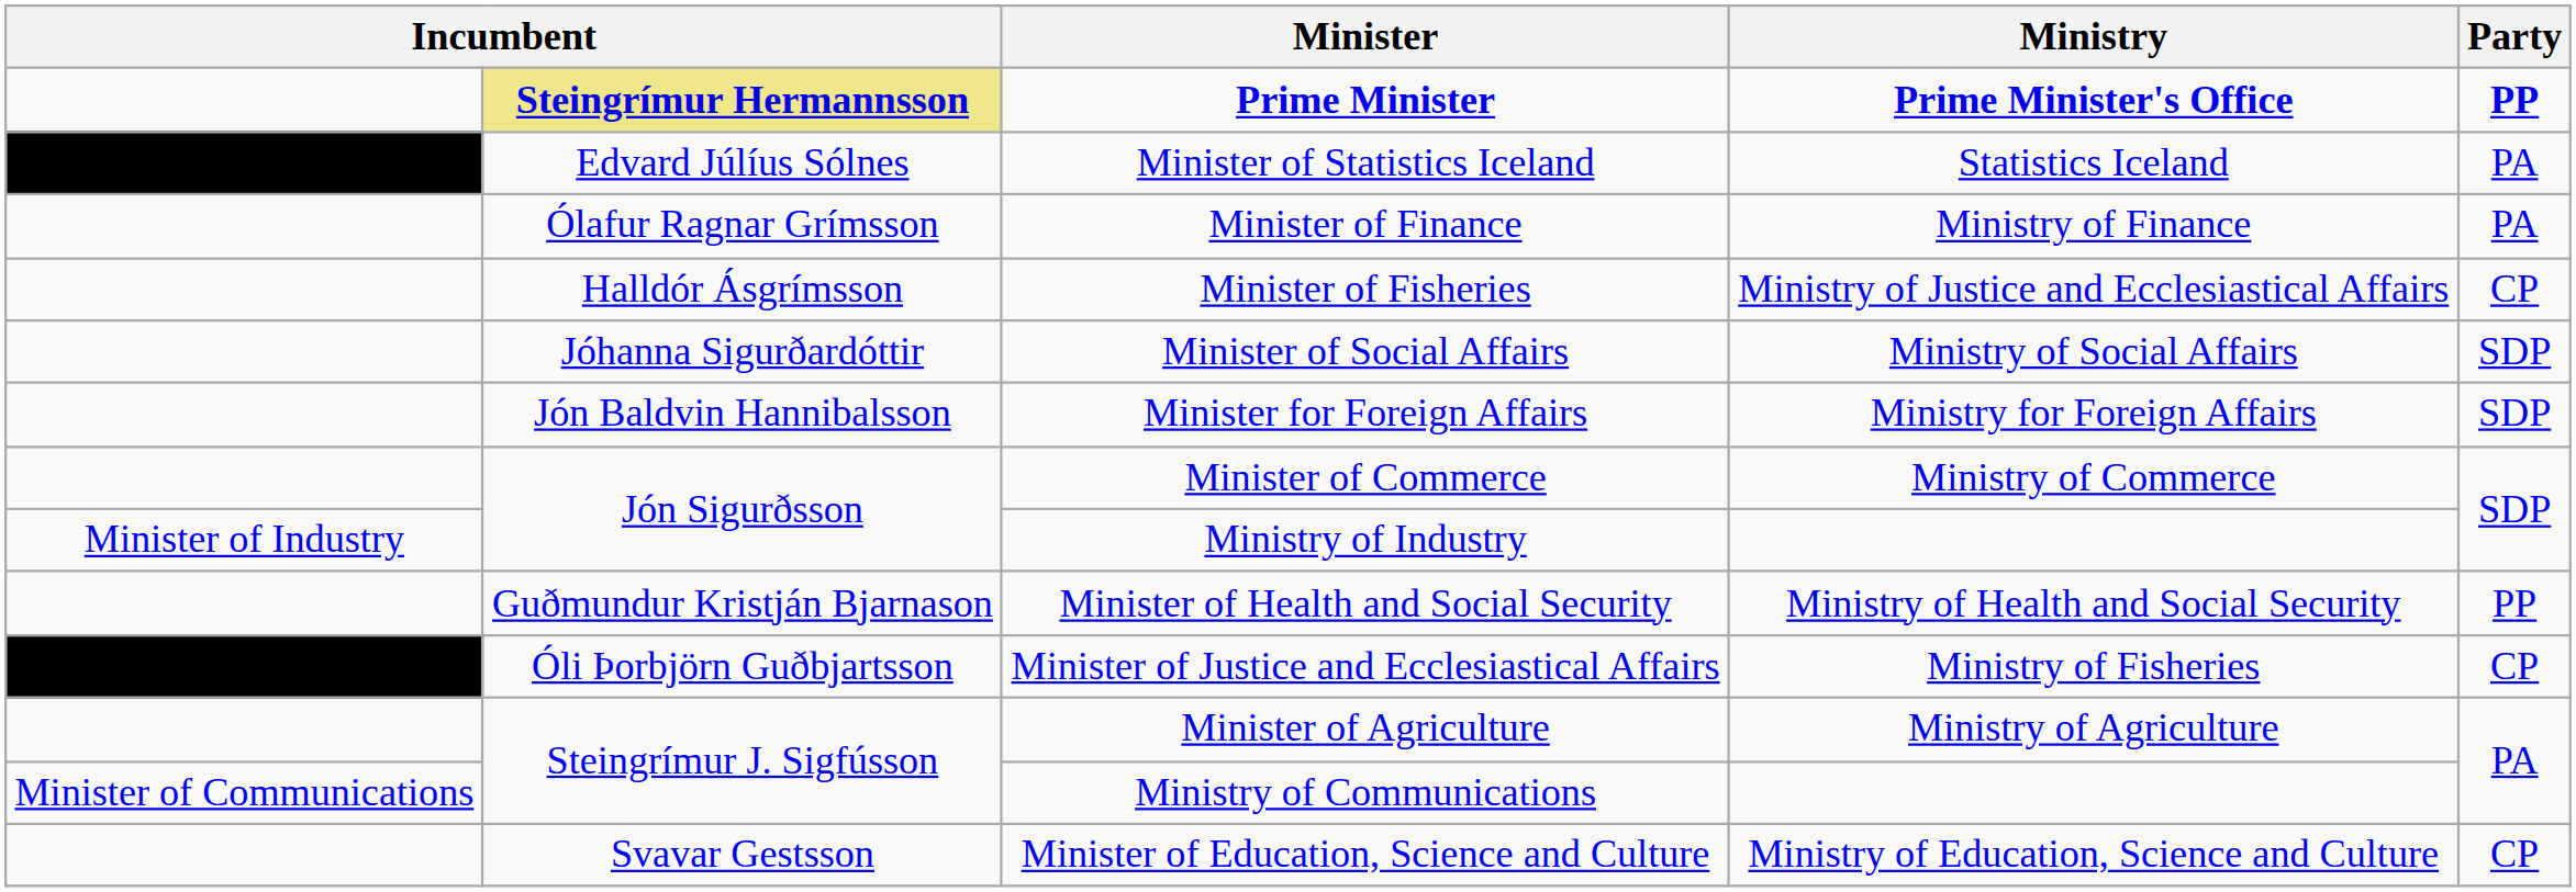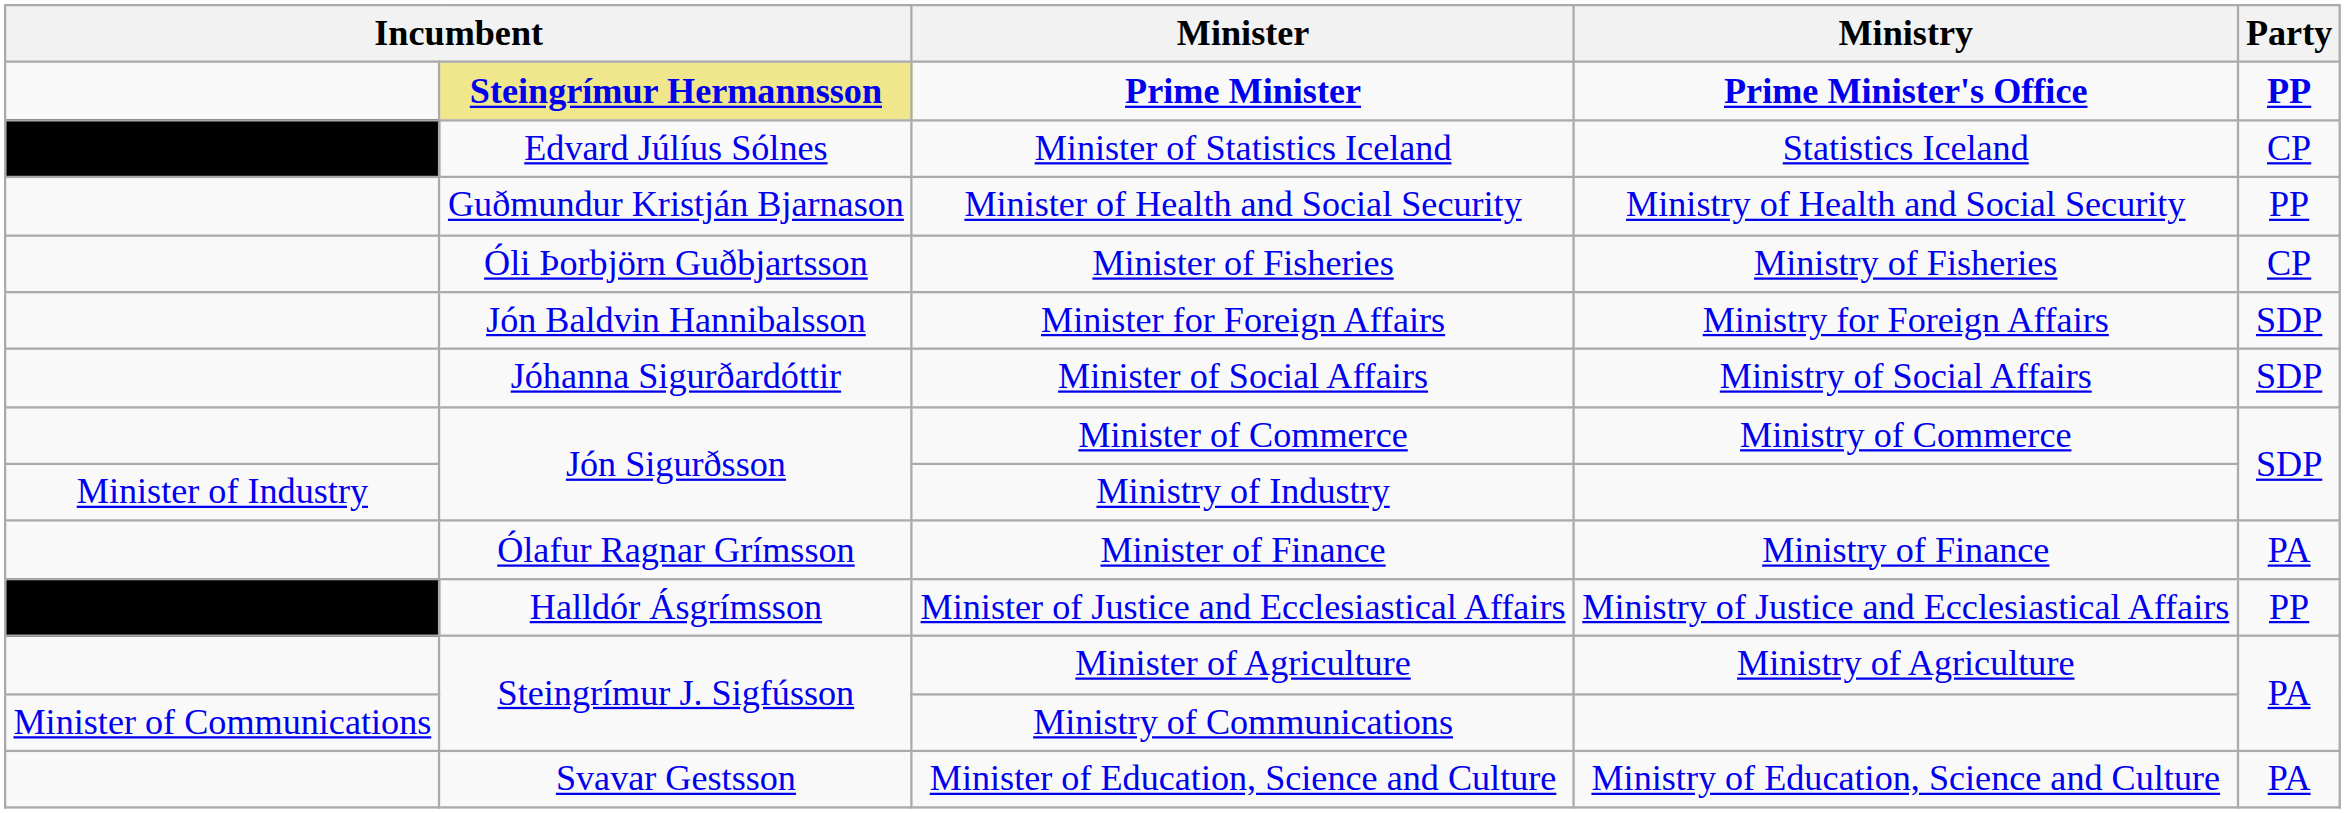 <table class="wikitable" style="text-align: center;">
 <tr>
 <th colspan=2>Incumbent</th>
 <th>Minister</th>
 <th>Ministry</th>
 <th>Party</th>
 </tr>
 <tr>
 <td></td>
 <td style="background: khaki;"><strong><a href='#'>Steingrímur Hermannsson</a></strong></td>
 <td><strong><a href='#'>Prime Minister</a><br></strong></td>
 <td><strong><a href='#'>Prime Minister's Office</a><br></strong></td>
 <td><strong><a href='#'>PP</a></strong></td>
 </tr>
 <tr>
 <td style="background:black"></td>
 <td><a href='#'>Edvard Júlíus Sólnes</a></td>
 <td><a href='#'>Minister of Statistics Iceland</a><br></td>
 <td><a href='#'>Statistics Iceland</a><br></td>
-<td><a href='#'>PA</a></td>
+<td><a href='#'>CP</a></td>
 </tr>
 <tr>
 <td></td>
-<td><a href='#'>Ólafur Ragnar Grímsson</a></td>
-<td><a href='#'>Minister of Finance</a><br></td>
-<td><a href='#'>Ministry of Finance</a><br></td>
-<td><a href='#'>PA</a></td>
+<td><a href='#'>Guðmundur Kristján Bjarnason</a></td>
+<td><a href='#'>Minister of Health and Social Security</a><br></td>
+<td><a href='#'>Ministry of Health and Social Security</a><br></td>
+<td><a href='#'>PP</a></td>
 </tr>
 <tr>
 <td></td>
-<td><a href='#'>Halldór Ásgrímsson</a></td>
+<td><a href='#'>Óli Þorbjörn Guðbjartsson</a></td>
 <td><a href='#'>Minister of Fisheries</a><br></td>
-<td><a href='#'>Ministry of Justice and Ecclesiastical Affairs</a><br></td>
+<td><a href='#'>Ministry of Fisheries</a><br></td>
 <td><a href='#'>CP</a></td>
+</tr>
+<tr>
+<td></td>
+<td><a href='#'>Jón Baldvin Hannibalsson</a></td>
+<td><a href='#'>Minister for Foreign Affairs</a><br></td>
+<td><a href='#'>Ministry for Foreign Affairs</a><br></td>
+<td><a href='#'>SDP</a></td>
 </tr>
 <tr>
 <td></td>
 <td><a href='#'>Jóhanna Sigurðardóttir</a></td>
 <td><a href='#'>Minister of Social Affairs</a><br></td>
 <td><a href='#'>Ministry of Social Affairs</a><br></td>
-<td><a href='#'>SDP</a></td>
-</tr>
-<tr>
-<td></td>
-<td><a href='#'>Jón Baldvin Hannibalsson</a></td>
-<td><a href='#'>Minister for Foreign Affairs</a><br></td>
-<td><a href='#'>Ministry for Foreign Affairs</a><br></td>
 <td><a href='#'>SDP</a></td>
 </tr>
 <tr>
 <td></td>
 <td rowspan=2><a href='#'>Jón Sigurðsson</a></td>
 <td><a href='#'>Minister of Commerce</a><br></td>
 <td><a href='#'>Ministry of Commerce</a><br></td>
 <td rowspan=2><a href='#'>SDP</a></td>
 </tr>
 <tr>
 <td><a href='#'>Minister of Industry</a><br></td>
 <td><a href='#'>Ministry of Industry</a><br></td>
 </tr>
 <tr>
 <td></td>
-<td><a href='#'>Guðmundur Kristján Bjarnason</a></td>
-<td><a href='#'>Minister of Health and Social Security</a><br></td>
-<td><a href='#'>Ministry of Health and Social Security</a><br></td>
-<td><a href='#'>PP</a></td>
+<td><a href='#'>Ólafur Ragnar Grímsson</a></td>
+<td><a href='#'>Minister of Finance</a><br></td>
+<td><a href='#'>Ministry of Finance</a><br></td>
+<td><a href='#'>PA</a></td>
 </tr>
 <tr>
 <td style="background:black"></td>
-<td><a href='#'>Óli Þorbjörn Guðbjartsson</a></td>
+<td><a href='#'>Halldór Ásgrímsson</a></td>
 <td><a href='#'>Minister of Justice and Ecclesiastical Affairs</a><br></td>
-<td><a href='#'>Ministry of Fisheries</a><br></td>
-<td><a href='#'>CP</a></td>
+<td><a href='#'>Ministry of Justice and Ecclesiastical Affairs</a><br></td>
+<td><a href='#'>PP</a></td>
 </tr>
 <tr>
 <td></td>
 <td rowspan=2><a href='#'>Steingrímur J. Sigfússon</a></td>
 <td><a href='#'>Minister of Agriculture</a><br></td>
 <td><a href='#'>Ministry of Agriculture</a><br></td>
 <td rowspan=2><a href='#'>PA</a></td>
 </tr>
 <tr>
 <td><a href='#'>Minister of Communications</a><br></td>
 <td><a href='#'>Ministry of Communications</a><br></td>
 </tr>
 <tr>
 <td></td>
 <td><a href='#'>Svavar Gestsson</a></td>
 <td><a href='#'>Minister of Education, Science and Culture</a><br></td>
 <td><a href='#'>Ministry of Education, Science and Culture</a><br></td>
-<td><a href='#'>CP</a></td>
+<td><a href='#'>PA</a></td>
 </tr>
 </table>
